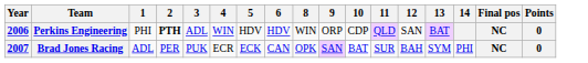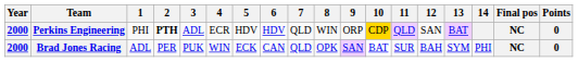 <table class="wikitable" style="text-align:center; font-size:90%">
 <tr>
 <th>Year</th>
 <th>Team</th>
 <th>1</th>
 <th>2</th>
 <th>3</th>
 <th>4</th>
 <th>5</th>
 <th>6</th>
+<th>7</th>
 <th>8</th>
 <th>9</th>
 <th>10</th>
 <th>11</th>
 <th>12</th>
 <th>13</th>
 <th>14</th>
 <th>Final pos</th>
 <th>Points</th>
 </tr>
 <tr>
-<th><a href='#'>2006</a></th>
+<th><a href='#'>2000</a></th>
 <th><a href='#'>Perkins Engineering</a></th>
 <td>PHI</td>
 <td><strong>PTH</strong></td>
 <td><a href='#'>ADL</a></td>
-<td><a href='#'>WIN</a></td>
+<td>ECR</td>
 <td>HDV</td>
 <td><a href='#'>HDV</a></td>
+<td>QLD</td>
 <td>WIN</td>
 <td>ORP</td>
-<td>CDP</td>
+<td style="background: gold;">CDP</td>
 <td style="background:#EFCFFF;"><a href='#'>QLD</a><br></td>
 <td>SAN</td>
 <td style="background:#EFCFFF;"><a href='#'>BAT</a><br></td>
 <th></th>
 <th>NC</th>
 <th>0</th>
 </tr>
 <tr>
-<th><a href='#'>2007</a></th>
+<th><a href='#'>2000</a></th>
 <th><a href='#'>Brad Jones Racing</a></th>
 <td><a href='#'>ADL</a></td>
 <td><a href='#'>PER</a></td>
 <td><a href='#'>PUK</a></td>
-<td>ECR</td>
+<td><a href='#'>WIN</a></td>
 <td><a href='#'>ECK</a></td>
 <td><a href='#'>CAN</a></td>
+<td><a href='#'>QLD</a></td>
 <td><a href='#'>OPK</a></td>
 <td style="background:#EFCFFF;"><a href='#'>SAN</a><br></td>
 <td style="background:#ffffff;"><a href='#'>BAT</a><br></td>
 <td><a href='#'>SUR</a></td>
 <td><a href='#'>BAH</a></td>
 <td><a href='#'>SYM</a></td>
 <td><a href='#'>PHI</a></td>
 <th>NC</th>
 <th>0</th>
 </tr>
 </table>
